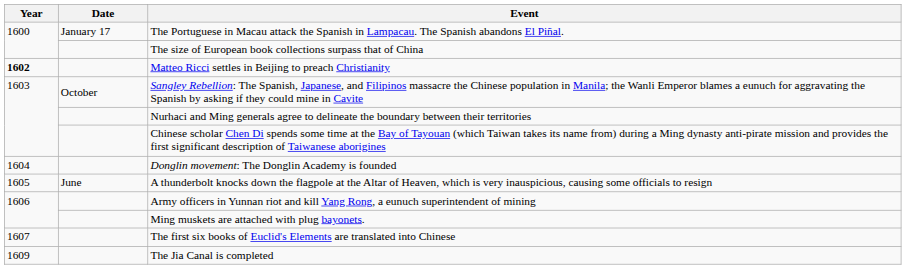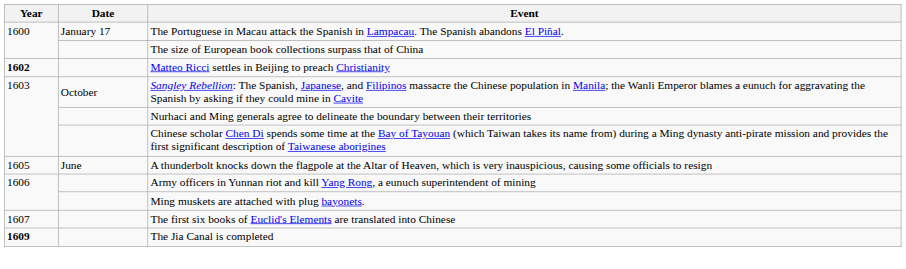 <table class="wikitable" width="100%">
 <tr>
 <th style="width:6%">Year</th>
 <th style="width:10%">Date</th>
 <th>Event</th>
 </tr>
 <tr>
 <td rowspan="2" valign="top">1600</td>
 <td>January 17</td>
 <td>The Portuguese in Macau attack the Spanish in <a href='#'>Lampacau</a>. The Spanish abandons <a href='#'>El Piñal</a>.</td>
 </tr>
 <tr>
 <td></td>
 <td>The size of European book collections surpass that of China</td>
 </tr>
 <tr>
 <td><strong>1602</strong></td>
 <td></td>
 <td><a href='#'>Matteo Ricci</a> settles in Beijing to preach <a href='#'>Christianity</a></td>
 </tr>
 <tr>
 <td rowspan="3" valign="top">1603</td>
 <td>October</td>
 <td><em><a href='#'>Sangley Rebellion</a></em>: The Spanish, <a href='#'>Japanese</a>, and <a href='#'>Filipinos</a> massacre the Chinese population in <a href='#'>Manila</a>; the Wanli Emperor blames a eunuch for aggravating the Spanish by asking if they could mine in <a href='#'>Cavite</a></td>
 </tr>
 <tr>
 <td></td>
 <td>Nurhaci and Ming generals agree to delineate the boundary between their territories</td>
 </tr>
 <tr>
 <td></td>
 <td>Chinese scholar <a href='#'>Chen Di</a> spends some time at the <a href='#'>Bay of Tayouan</a> (which Taiwan takes its name from) during a Ming dynasty anti-pirate mission and provides the first significant description of <a href='#'>Taiwanese aborigines</a></td>
 </tr>
 <tr>
-<td>1604</td>
-<td></td>
-<td><em>Donglin movement</em>: The Donglin Academy is founded</td>
-</tr>
-<tr>
 <td>1605</td>
 <td>June</td>
 <td>A thunderbolt knocks down the flagpole at the Altar of Heaven, which is very inauspicious, causing some officials to resign</td>
 </tr>
 <tr>
 <td rowspan="2" valign="top">1606</td>
 <td></td>
 <td>Army officers in Yunnan riot and kill <a href='#'>Yang Rong</a>, a eunuch superintendent of mining</td>
 </tr>
 <tr>
 <td></td>
 <td>Ming muskets are attached with plug <a href='#'>bayonets</a>.</td>
 </tr>
 <tr>
 <td>1607</td>
 <td></td>
 <td>The first six books of <a href='#'>Euclid's Elements</a> are translated into Chinese</td>
 </tr>
 <tr>
-<td>1609</td>
+<td><strong>1609</strong></td>
 <td></td>
 <td>The Jia Canal is completed</td>
 </tr>
 </table>
